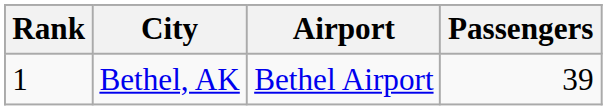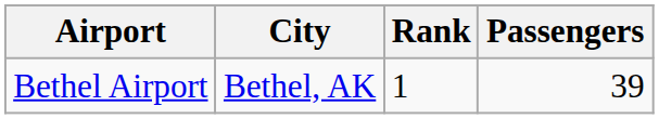 <table class="wikitable">
 <tr>
+<th>Airport</th>
+<th>City</th>
 <th>Rank</th>
-<th>City</th>
-<th>Airport</th>
 <th>Passengers</th>
 </tr>
 <tr>
+<td><a href='#'>Bethel Airport</a></td>
+<td>  <a href='#'>Bethel, AK</a></td>
 <td>1</td>
-<td>  <a href='#'>Bethel, AK</a></td>
-<td><a href='#'>Bethel Airport</a></td>
 <td align=right>39</td>
 </tr>
 </table>
